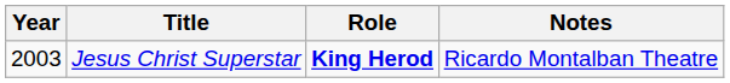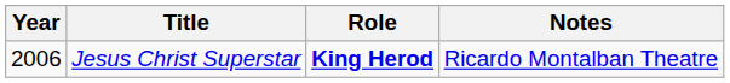 <table class="wikitable sortable">
 <tr>
 <th>Year</th>
 <th>Title</th>
 <th>Role</th>
 <th>Notes</th>
 </tr>
 <tr>
-<td>2003</td>
+<td>2006</td>
 <td><em><a href='#'>Jesus Christ Superstar</a></em></td>
 <td><strong><a href='#'>King Herod</a></strong></td>
 <td><a href='#'>Ricardo Montalban Theatre</a></td>
 </tr>
 </table>
